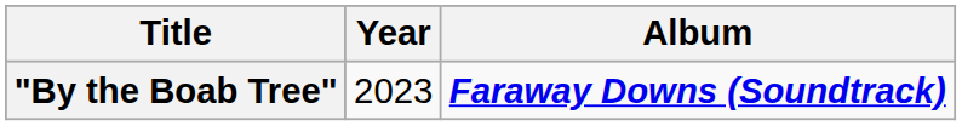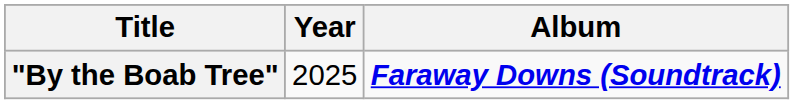 <table class="wikitable plainrowheaders" style="text-align:center;" border="1">
 <tr>
 <th scope="col">Title</th>
 <th scope="col">Year</th>
 <th scope="col">Album</th>
 </tr>
 <tr>
 <th scope="row">"By the Boab Tree"</th>
-<td>2023</td>
+<td>2025</td>
 <td><strong><em><a href='#'>Faraway Downs (Soundtrack)</a></em></strong></td>
 </tr>
 </table>
